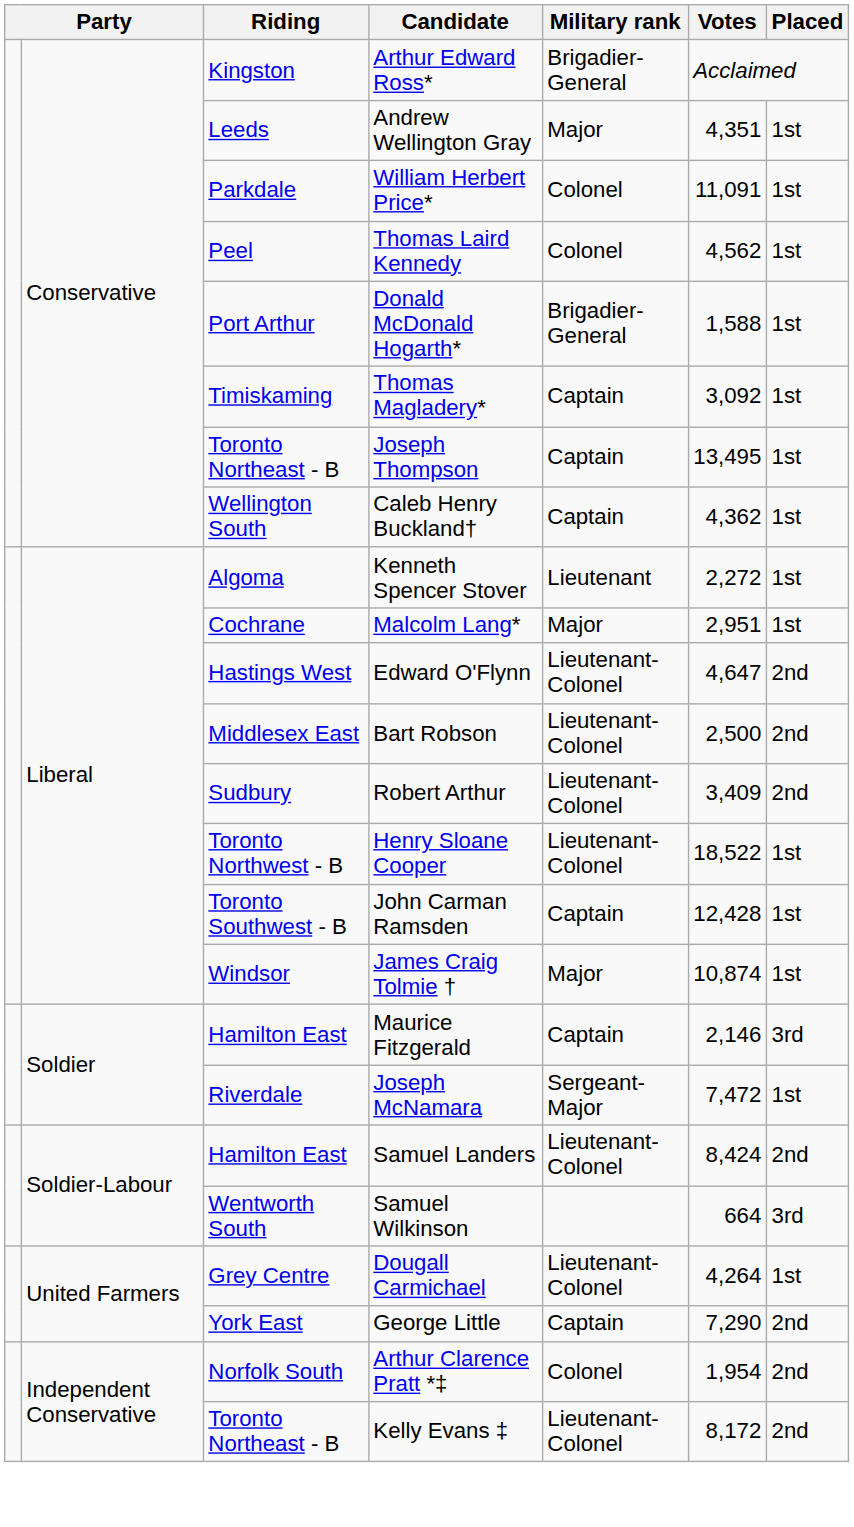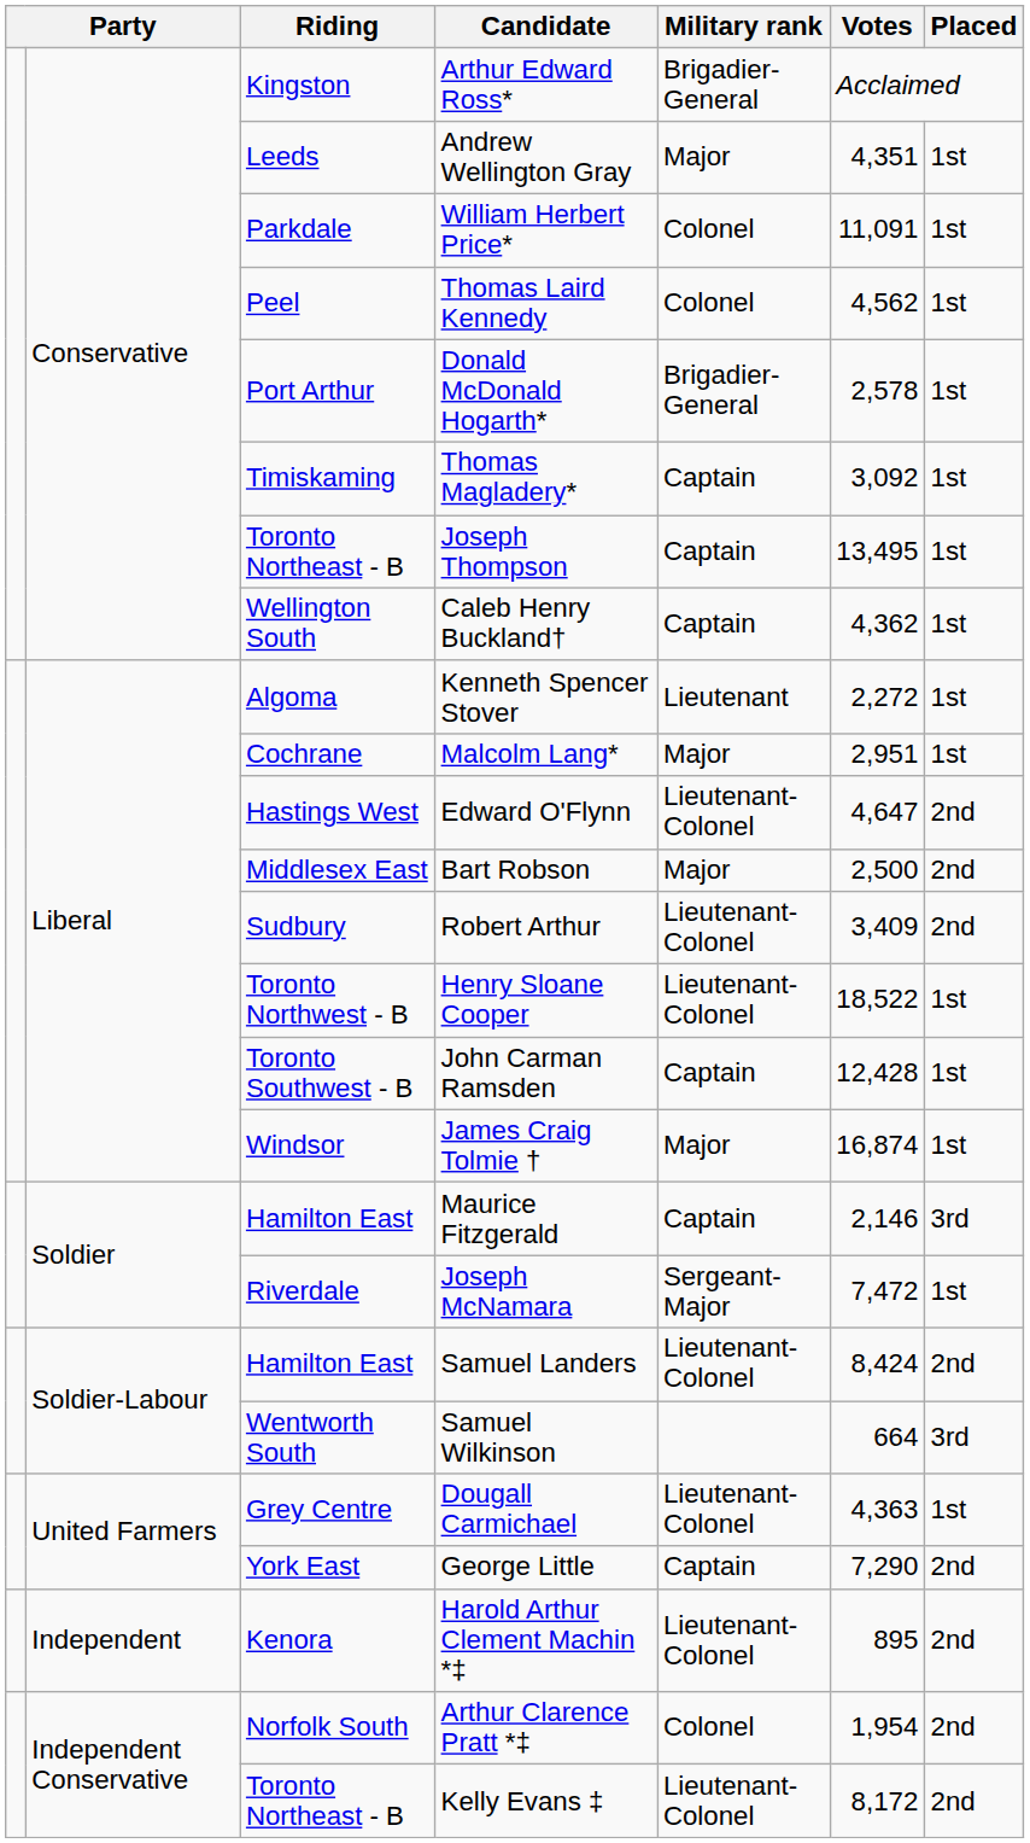 <table class="wikitable" style="text-align:left;">
 <tr>
 <th colspan="2">Party</th>
 <th>Riding</th>
 <th>Candidate</th>
 <th>Military rank</th>
 <th>Votes</th>
 <th>Placed</th>
 </tr>
 <tr>
 <td rowspan="8" > </td>
 <td rowspan="8">Conservative</td>
 <td><a href='#'>Kingston</a></td>
 <td><a href='#'>Arthur Edward Ross</a>*</td>
 <td>Brigadier-General</td>
 <td colspan="2"><em>Acclaimed</em></td>
 </tr>
 <tr>
 <td><a href='#'>Leeds</a></td>
 <td>Andrew Wellington Gray</td>
 <td>Major</td>
 <td style="text-align:right;">4,351</td>
 <td>1st</td>
 </tr>
 <tr>
 <td><a href='#'>Parkdale</a></td>
 <td><a href='#'>William Herbert Price</a>*</td>
 <td>Colonel</td>
 <td style="text-align:right;">11,091</td>
 <td>1st</td>
 </tr>
 <tr>
 <td><a href='#'>Peel</a></td>
 <td><a href='#'>Thomas Laird Kennedy</a></td>
 <td>Colonel</td>
 <td style="text-align:right;">4,562</td>
 <td>1st</td>
 </tr>
 <tr>
 <td><a href='#'>Port Arthur</a></td>
 <td><a href='#'>Donald McDonald Hogarth</a>*</td>
 <td>Brigadier-General</td>
-<td style="text-align:right;">1,588</td>
+<td style="text-align:right;">2,578</td>
 <td>1st</td>
 </tr>
 <tr>
 <td><a href='#'>Timiskaming</a></td>
 <td><a href='#'>Thomas Magladery</a>*</td>
 <td>Captain</td>
 <td style="text-align:right;">3,092</td>
 <td>1st</td>
 </tr>
 <tr>
 <td><a href='#'>Toronto Northeast</a> - B</td>
 <td><a href='#'>Joseph Thompson</a></td>
 <td>Captain</td>
 <td style="text-align:right;">13,495</td>
 <td>1st</td>
 </tr>
 <tr>
 <td><a href='#'>Wellington South</a></td>
 <td>Caleb Henry Buckland†</td>
 <td>Captain</td>
 <td style="text-align:right;">4,362</td>
 <td>1st</td>
 </tr>
 <tr>
 <td rowspan="8" > </td>
 <td rowspan="8">Liberal</td>
 <td><a href='#'>Algoma</a></td>
 <td>Kenneth Spencer Stover</td>
 <td>Lieutenant</td>
 <td style="text-align:right;">2,272</td>
 <td>1st</td>
 </tr>
 <tr>
 <td><a href='#'>Cochrane</a></td>
 <td><a href='#'>Malcolm Lang</a>*</td>
 <td>Major</td>
 <td style="text-align:right;">2,951</td>
 <td>1st</td>
 </tr>
 <tr>
 <td><a href='#'>Hastings West</a></td>
 <td>Edward O'Flynn</td>
 <td>Lieutenant-Colonel</td>
 <td style="text-align:right;">4,647</td>
 <td>2nd</td>
 </tr>
 <tr>
 <td><a href='#'>Middlesex East</a></td>
 <td>Bart Robson</td>
-<td>Lieutenant-Colonel</td>
+<td>Major</td>
 <td style="text-align:right;">2,500</td>
 <td>2nd</td>
 </tr>
 <tr>
 <td><a href='#'>Sudbury</a></td>
 <td>Robert Arthur</td>
 <td>Lieutenant-Colonel</td>
 <td style="text-align:right;">3,409</td>
 <td>2nd</td>
 </tr>
 <tr>
 <td><a href='#'>Toronto Northwest</a> - B</td>
 <td><a href='#'>Henry Sloane Cooper</a></td>
 <td>Lieutenant-Colonel</td>
 <td style="text-align:right;">18,522</td>
 <td>1st</td>
 </tr>
 <tr>
 <td><a href='#'>Toronto Southwest</a> - B</td>
 <td>John Carman Ramsden</td>
 <td>Captain</td>
 <td style="text-align:right;">12,428</td>
 <td>1st</td>
 </tr>
 <tr>
 <td><a href='#'>Windsor</a></td>
 <td><a href='#'>James Craig Tolmie</a> †</td>
 <td>Major</td>
-<td style="text-align:right;">10,874</td>
+<td style="text-align:right;">16,874</td>
 <td>1st</td>
 </tr>
 <tr>
 <td rowspan="2" > </td>
 <td rowspan="2">Soldier</td>
 <td><a href='#'>Hamilton East</a></td>
 <td>Maurice Fitzgerald</td>
 <td>Captain</td>
 <td style="text-align:right;">2,146</td>
 <td>3rd</td>
 </tr>
 <tr>
 <td><a href='#'>Riverdale</a></td>
 <td><a href='#'>Joseph McNamara</a></td>
 <td>Sergeant-Major</td>
 <td style="text-align:right;">7,472</td>
 <td>1st</td>
 </tr>
 <tr>
 <td rowspan="2" > </td>
 <td rowspan="2">Soldier-Labour</td>
 <td><a href='#'>Hamilton East</a></td>
 <td>Samuel Landers</td>
 <td>Lieutenant-Colonel</td>
 <td style="text-align:right;">8,424</td>
 <td>2nd</td>
 </tr>
 <tr>
 <td><a href='#'>Wentworth South</a></td>
 <td>Samuel Wilkinson</td>
 <td></td>
 <td style="text-align:right;">664</td>
 <td>3rd</td>
 </tr>
 <tr>
 <td rowspan="2" > </td>
 <td rowspan="2">United Farmers</td>
 <td><a href='#'>Grey Centre</a></td>
 <td><a href='#'>Dougall Carmichael</a></td>
 <td>Lieutenant-Colonel</td>
-<td style="text-align:right;">4,264</td>
+<td style="text-align:right;">4,363</td>
 <td>1st</td>
 </tr>
 <tr>
 <td><a href='#'>York East</a></td>
 <td>George Little</td>
 <td>Captain</td>
 <td style="text-align:right;">7,290</td>
+<td>2nd</td>
+</tr>
+<tr>
+<td> </td>
+<td>Independent</td>
+<td><a href='#'>Kenora</a></td>
+<td><a href='#'>Harold Arthur Clement Machin</a> *‡</td>
+<td>Lieutenant-Colonel</td>
+<td style="text-align:right;">895</td>
 <td>2nd</td>
 </tr>
 <tr>
 <td rowspan="2" > </td>
 <td rowspan="2">Independent Conservative</td>
 <td><a href='#'>Norfolk South</a></td>
 <td><a href='#'>Arthur Clarence Pratt</a> *‡</td>
 <td>Colonel</td>
 <td style="text-align:right;">1,954</td>
 <td>2nd</td>
 </tr>
 <tr>
 <td><a href='#'>Toronto Northeast</a> - B</td>
 <td>Kelly Evans ‡</td>
 <td>Lieutenant-Colonel</td>
 <td style="text-align:right;">8,172</td>
 <td>2nd</td>
 </tr>
 </table>
